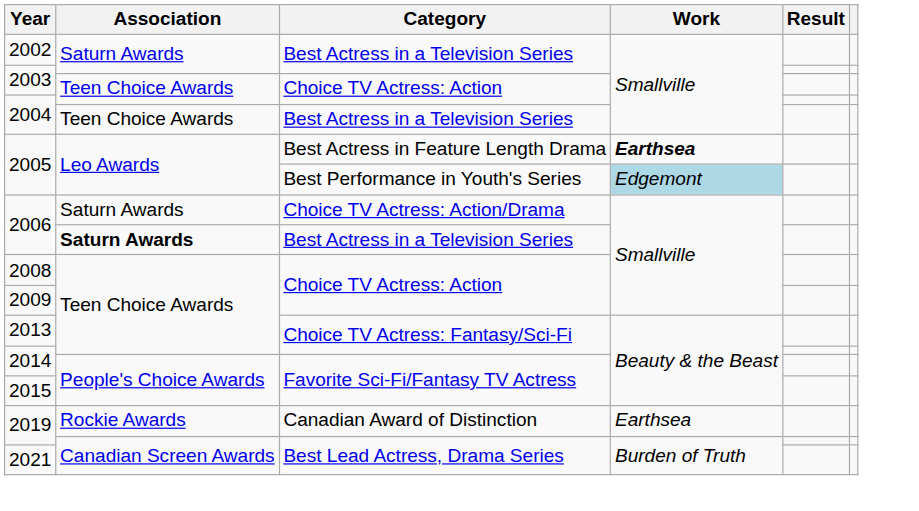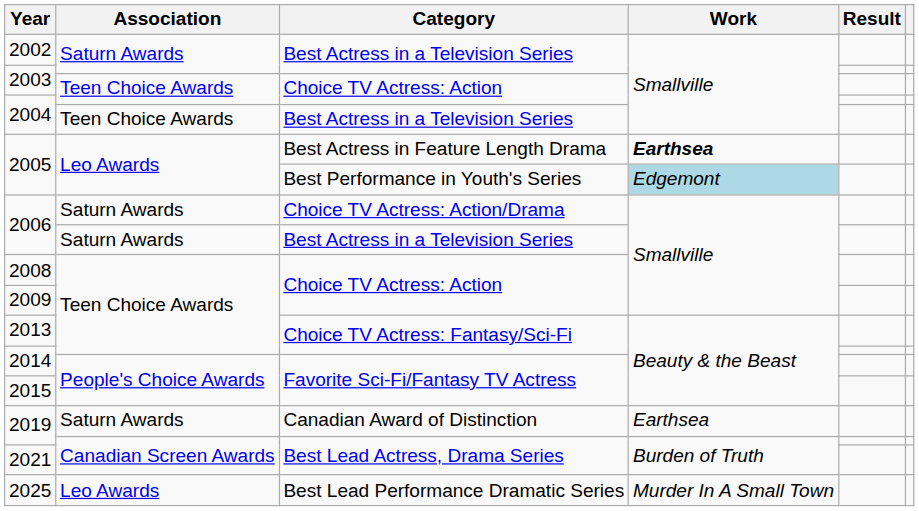 <table class="wikitable">
 <tr>
 <th>Year</th>
 <th>Association</th>
 <th>Category</th>
 <th>Work</th>
 <th>Result</th>
 <th></th>
 </tr>
 <tr>
 <td style="text-align:center">2002</td>
 <td rowspan=2><a href='#'>Saturn Awards</a></td>
 <td rowspan=2><a href='#'>Best Actress in a Television Series</a></td>
 <td rowspan=5><em>Smallville</em></td>
 <td></td>
 <td></td>
 </tr>
 <tr>
 <td rowspan=2 style="text-align:center">2003</td>
 <td></td>
 <td></td>
 </tr>
 <tr>
 <td rowspan=2><a href='#'>Teen Choice Awards</a></td>
 <td rowspan=2><a href='#'>Choice TV Actress: Action</a></td>
 <td></td>
 <td></td>
 </tr>
 <tr>
 <td rowspan=2 style="text-align:center">2004</td>
 <td></td>
 <td></td>
 </tr>
 <tr>
 <td rowspan=1>Teen Choice Awards</td>
 <td><a href='#'>Best Actress in a Television Series</a></td>
 <td></td>
 <td></td>
 </tr>
 <tr>
 <td rowspan=2>2005</td>
 <td rowspan=2><a href='#'>Leo Awards</a></td>
 <td>Best Actress in Feature Length Drama</td>
 <td><strong><em>Earthsea</em></strong></td>
 <td></td>
 <td></td>
 </tr>
 <tr>
 <td>Best Performance in Youth's Series</td>
 <td style="background: lightblue;"><em>Edgemont</em></td>
 <td></td>
 <td></td>
 </tr>
 <tr>
 <td rowspan=2 style="text-align:center">2006</td>
 <td>Saturn Awards</td>
 <td><a href='#'>Choice TV Actress: Action/Drama</a></td>
 <td rowspan=4><em>Smallville</em></td>
 <td></td>
 <td></td>
 </tr>
 <tr>
-<td><strong>Saturn Awards</strong></td>
+<td>Saturn Awards</td>
 <td><a href='#'>Best Actress in a Television Series</a></td>
 <td></td>
 <td></td>
 </tr>
 <tr>
 <td style="text-align:center">2008</td>
 <td rowspan=4>Teen Choice Awards</td>
 <td rowspan=2><a href='#'>Choice TV Actress: Action</a></td>
 <td></td>
 <td></td>
 </tr>
 <tr>
 <td style="text-align:center">2009</td>
 <td></td>
 <td></td>
 </tr>
 <tr>
 <td style="text-align:center">2013</td>
 <td rowspan=2><a href='#'>Choice TV Actress: Fantasy/Sci-Fi</a></td>
 <td rowspan=4><em>Beauty & the Beast</em></td>
 <td></td>
 <td></td>
 </tr>
 <tr>
 <td rowspan=2 style="text-align:center">2014</td>
 <td></td>
 <td></td>
 </tr>
 <tr>
 <td rowspan=2><a href='#'>People's Choice Awards</a></td>
 <td rowspan=2><a href='#'>Favorite Sci-Fi/Fantasy TV Actress</a></td>
 <td></td>
 <td></td>
 </tr>
 <tr>
 <td style="text-align:center">2015</td>
 <td></td>
 <td></td>
 </tr>
 <tr>
 <td rowspan=2 style="text-align:center">2019</td>
-<td><a href='#'>Rockie Awards</a></td>
+<td>Saturn Awards</td>
 <td>Canadian Award of Distinction</td>
 <td><em>Earthsea</em></td>
 <td></td>
 <td></td>
 </tr>
 <tr>
 <td rowspan=2><a href='#'>Canadian Screen Awards</a></td>
 <td rowspan=2><a href='#'>Best Lead Actress, Drama Series</a></td>
 <td rowspan=2><em>Burden of Truth</em></td>
 <td></td>
 <td></td>
 </tr>
 <tr>
 <td style="text-align:center">2021</td>
 <td></td>
 <td></td>
 </tr>
+<tr>
+<td style="text-align: center;">2025</td>
+<td><a href='#'>Leo Awards</a></td>
+<td>Best Lead Performance Dramatic Series</td>
+<td><em>Murder In A Small Town</em></td>
+<td></td>
+<td></td>
+</tr>
 </table>
